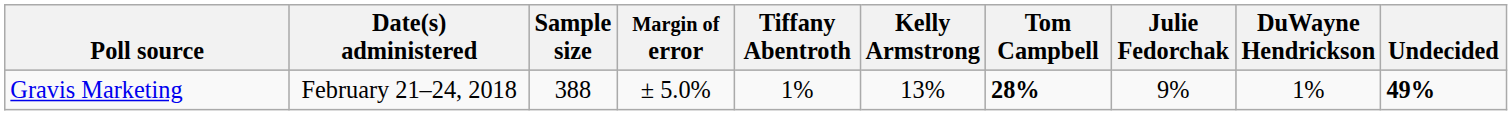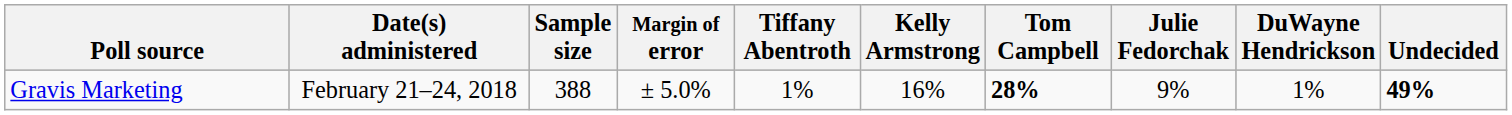 <table class=wikitable>
 <tr valign= bottom>
 <th style="width:180px;">Poll source</th>
 <th style="width:150px;">Date(s)<br>administered</th>
 <th class=small>Sample<br>size</th>
 <th style="width:70px;"><small>Margin of</small><br>error</th>
 <th style="width:75px;">Tiffany<br>Abentroth</th>
 <th style="width:75px;">Kelly<br>Armstrong</th>
 <th style="width:75px;">Tom<br>Campbell</th>
 <th style="width:75px;">Julie<br>Fedorchak</th>
 <th style="width:75px;">DuWayne<br>Hendrickson</th>
 <th style="width:75px;">Undecided</th>
 </tr>
 <tr>
 <td><a href='#'>Gravis Marketing</a></td>
 <td align=center>February 21–24, 2018</td>
 <td align=center>388</td>
 <td align=center>± 5.0%</td>
 <td align=center>1%</td>
-<td align=center>13%</td>
+<td align=center>16%</td>
 <td><strong>28%</strong></td>
 <td align=center>9%</td>
 <td align=center>1%</td>
 <td><strong>49%</strong></td>
 </tr>
 </table>
